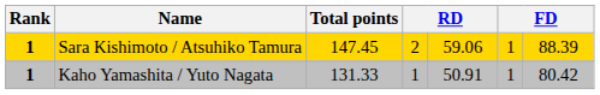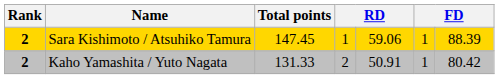 <table class="wikitable sortable">
 <tr>
 <th>Rank</th>
 <th>Name</th>
 <th>Total points</th>
 <th colspan="2" width="80px"><a href='#'>RD</a></th>
 <th colspan="2" width="80px"><a href='#'>FD</a></th>
 </tr>
 <tr bgcolor="gold">
-<td align="center"><strong>1</strong></td>
+<td align="center"><strong>2</strong></td>
 <td>Sara Kishimoto / Atsuhiko Tamura</td>
 <td align="center">147.45</td>
-<td align="center">2</td>
+<td align="center">1</td>
 <td align="center">59.06</td>
 <td align="center">1</td>
 <td align="center">88.39</td>
 </tr>
 <tr bgcolor="silver">
-<td align="center"><strong>1</strong></td>
+<td align="center"><strong>2</strong></td>
 <td>Kaho Yamashita / Yuto Nagata</td>
 <td align="center">131.33</td>
-<td align="center">1</td>
+<td align="center">2</td>
 <td align="center">50.91</td>
 <td align="center">1</td>
 <td align="center">80.42</td>
 </tr>
 </table>
